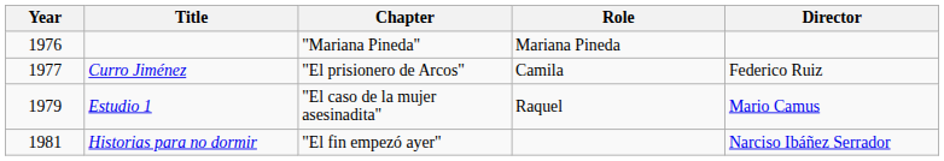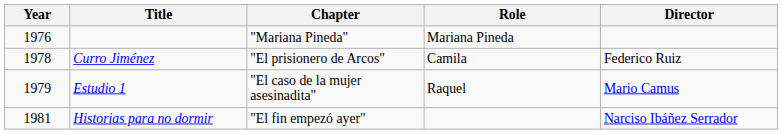 <table class="wikitable col1cen col2cen center" style="width:900px">
 <tr>
 <th width="40">Year</th>
 <th width="120">Title</th>
 <th width="120">Chapter</th>
 <th width="120">Role</th>
 <th width="120">Director</th>
 </tr>
 <tr>
 <td rowspan=1 align="center">1976</td>
 <td><em></em></td>
 <td>"Mariana Pineda"</td>
 <td>Mariana Pineda</td>
 <td></td>
 </tr>
 <tr>
-<td rowspan=1 align="center">1977</td>
+<td rowspan=1 align="center">1978</td>
 <td><em><a href='#'>Curro Jiménez</a></em></td>
 <td>"El prisionero de Arcos"</td>
 <td>Camila</td>
 <td>Federico Ruiz</td>
 </tr>
 <tr>
 <td rowspan=1 align="center">1979</td>
 <td><em><a href='#'>Estudio 1</a></em></td>
 <td>"El caso de la mujer asesinadita"</td>
 <td>Raquel</td>
 <td><a href='#'>Mario Camus</a></td>
 </tr>
 <tr>
 <td rowspan=1 align="center">1981</td>
 <td><em><a href='#'>Historias para no dormir</a></em></td>
 <td>"El fin empezó ayer"</td>
 <td></td>
 <td><a href='#'>Narciso Ibáñez Serrador</a></td>
 </tr>
 </table>
